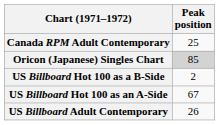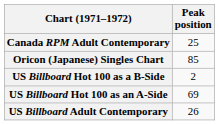 <table class="wikitable sortable plainrowheaders">
 <tr>
 <th scope="col">Chart (1971–1972)</th>
 <th scope="col">Peak<br>position</th>
 </tr>
 <tr>
 <th scope="row">Canada <em>RPM</em> Adult Contemporary</th>
 <td style="text-align:center;">25</td>
 </tr>
 <tr>
 <th scope="row">Oricon (Japanese) Singles Chart</th>
-<td style="background: lightgrey; text-align:center;">85</td>
+<td style="text-align:center;">85</td>
 </tr>
 <tr>
 <th scope="row">US <em>Billboard</em> Hot 100 as a B-Side</th>
 <td style="text-align:center;">2</td>
 </tr>
 <tr>
 <th scope="row">US <em>Billboard</em> Hot 100 as an A-Side</th>
-<td style="text-align:center;">67</td>
+<td style="text-align:center;">69</td>
 </tr>
 <tr>
 <th scope="row">US <em>Billboard</em> Adult Contemporary</th>
 <td style="text-align:center;">26</td>
 </tr>
 </table>
